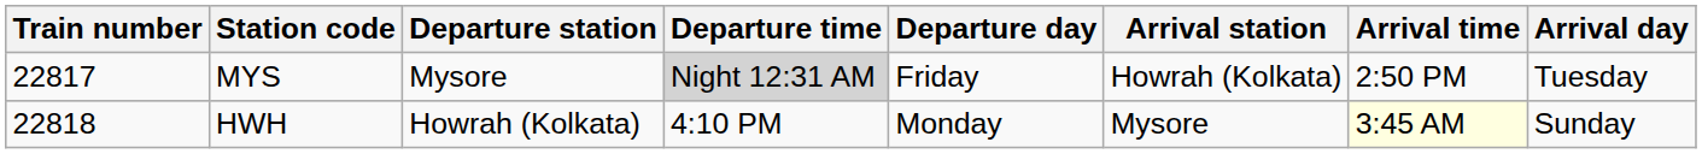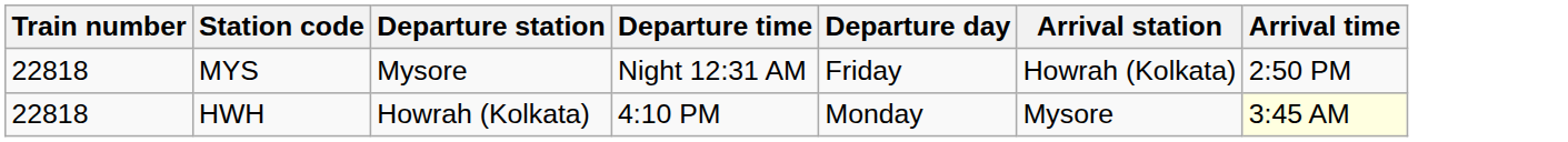 <table class="wikitable">
 <tr>
 <th>Train number</th>
 <th>Station code</th>
 <th>Departure station</th>
 <th>Departure time</th>
 <th>Departure day</th>
 <th>Arrival station</th>
 <th>Arrival time</th>
-<th>Arrival day</th>
 </tr>
 <tr>
-<td>22817</td>
+<td>22818</td>
 <td>MYS</td>
 <td>Mysore</td>
-<td style="background: lightgrey;">Night 12:31 AM</td>
+<td>Night 12:31 AM</td>
 <td>Friday</td>
 <td>Howrah (Kolkata)</td>
 <td>2:50 PM</td>
-<td>Tuesday</td>
 </tr>
 <tr>
 <td>22818</td>
 <td>HWH</td>
 <td>Howrah (Kolkata)</td>
 <td>4:10 PM</td>
 <td>Monday</td>
 <td>Mysore</td>
 <td style="background: lightyellow;">3:45 AM</td>
-<td>Sunday</td>
 </tr>
 </table>
